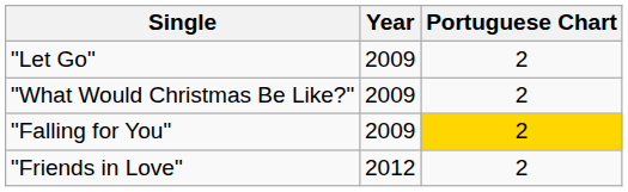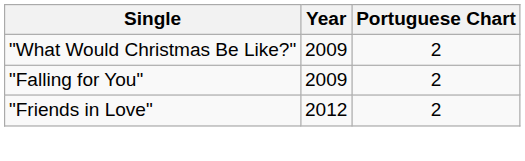 <table class="wikitable">
 <tr>
 <th>Single</th>
 <th>Year</th>
 <th>Portuguese Chart</th>
-</tr>
-<tr>
-<td>"Let Go"</td>
-<td>2009</td>
-<td style="text-align:center;">2</td>
 </tr>
 <tr>
 <td>"What Would Christmas Be Like?"</td>
 <td>2009</td>
 <td style="text-align:center;">2</td>
 </tr>
 <tr>
 <td>"Falling for You"</td>
 <td>2009</td>
-<td style="background: gold; text-align:center;">2</td>
+<td style="text-align:center;">2</td>
 </tr>
 <tr>
 <td>"Friends in Love"</td>
 <td>2012</td>
 <td style="text-align:center;">2</td>
 </tr>
 </table>
